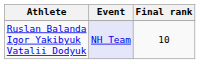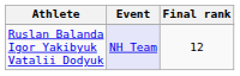 <table class="wikitable" style="font-size:90%">
 <tr>
 <th>Athlete</th>
 <th>Event</th>
 <th>Final rank</th>
 </tr>
 <tr style="font-size:95%">
 </tr>
 <tr align=center>
 <td align=left><a href='#'>Ruslan Balanda</a><br><a href='#'>Igor Yakibyuk</a><br><a href='#'>Vatalii Dodyuk</a></td>
 <td align=left style="background: lavender;"><a href='#'>NH Team</a></td>
-<td>10</td>
+<td>12</td>
 </tr>
 </table>
